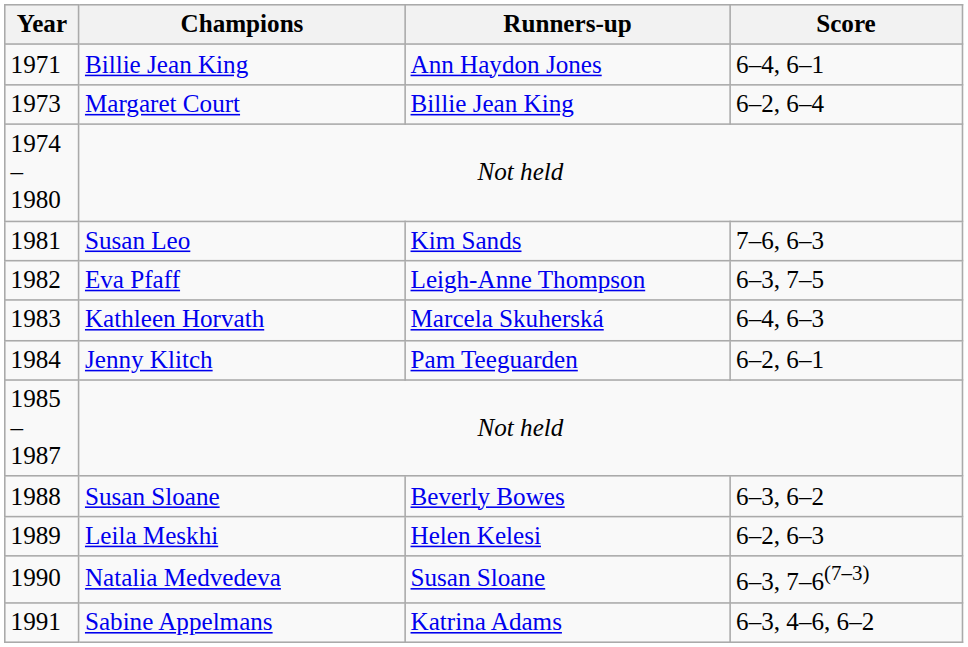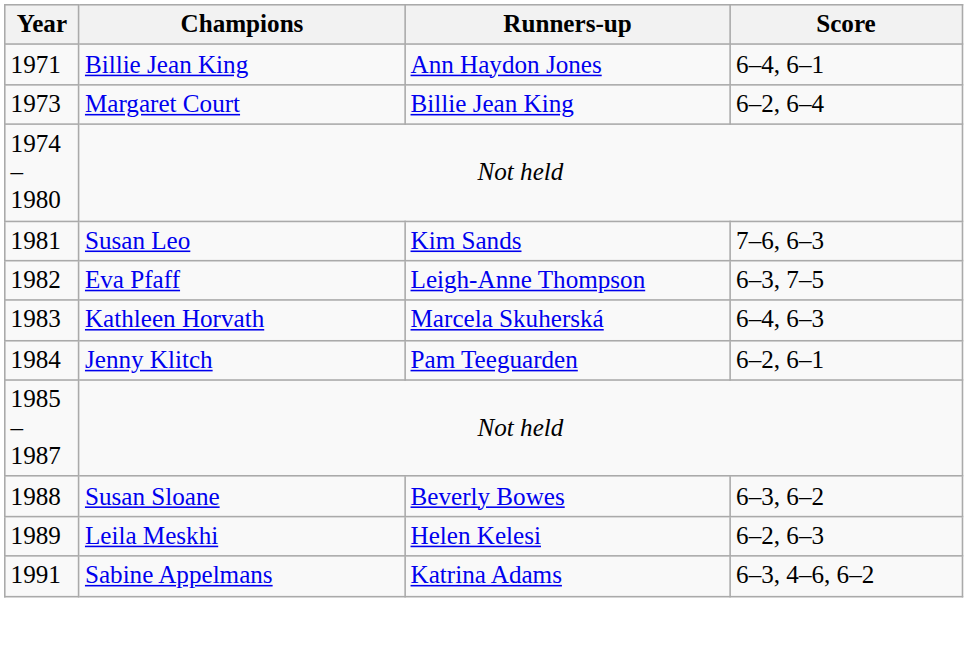 <table class="wikitable">
 <tr>
 <th style="width:40px">Year</th>
 <th style="width:200px">Champions</th>
 <th style="width:200px">Runners-up</th>
 <th style="width:140px" class="unsortable">Score</th>
 </tr>
 <tr>
 <td>1971</td>
 <td> <a href='#'>Billie Jean King</a></td>
 <td> <a href='#'>Ann Haydon Jones</a></td>
 <td>6–4, 6–1</td>
 </tr>
 <tr>
 <td>1973</td>
 <td> <a href='#'>Margaret Court</a></td>
 <td> <a href='#'>Billie Jean King</a></td>
 <td>6–2, 6–4</td>
 </tr>
 <tr>
 <td>1974<br>–<br>1980</td>
 <td colspan=3 align=center><em>Not held</em></td>
 </tr>
 <tr>
 <td>1981</td>
 <td> <a href='#'>Susan Leo</a></td>
 <td> <a href='#'>Kim Sands</a></td>
 <td>7–6, 6–3</td>
 </tr>
 <tr>
 <td>1982</td>
 <td> <a href='#'>Eva Pfaff</a></td>
 <td> <a href='#'>Leigh-Anne Thompson</a></td>
 <td>6–3, 7–5</td>
 </tr>
 <tr>
 <td>1983</td>
 <td> <a href='#'>Kathleen Horvath</a></td>
 <td> <a href='#'>Marcela Skuherská</a></td>
 <td>6–4, 6–3</td>
 </tr>
 <tr>
 <td>1984 </td>
 <td> <a href='#'>Jenny Klitch</a></td>
 <td> <a href='#'>Pam Teeguarden</a></td>
 <td>6–2, 6–1</td>
 </tr>
 <tr>
 <td>1985<br>–<br>1987</td>
 <td colspan=3 align=center><em>Not held</em></td>
 </tr>
 <tr>
 <td>1988</td>
 <td> <a href='#'>Susan Sloane</a></td>
 <td> <a href='#'>Beverly Bowes</a></td>
 <td>6–3, 6–2</td>
 </tr>
 <tr>
 <td>1989</td>
 <td> <a href='#'>Leila Meskhi</a></td>
 <td> <a href='#'>Helen Kelesi</a></td>
 <td>6–2, 6–3</td>
 </tr>
 <tr>
-<td>1990</td>
-<td> <a href='#'>Natalia Medvedeva</a></td>
-<td> <a href='#'>Susan Sloane</a></td>
-<td>6–3, 7–6<sup>(7–3)</sup></td>
-</tr>
-<tr>
 <td>1991</td>
 <td> <a href='#'>Sabine Appelmans</a></td>
 <td> <a href='#'>Katrina Adams</a></td>
 <td>6–3, 4–6, 6–2</td>
 </tr>
 </table>
